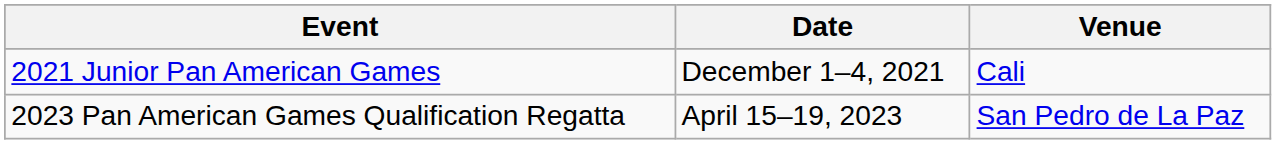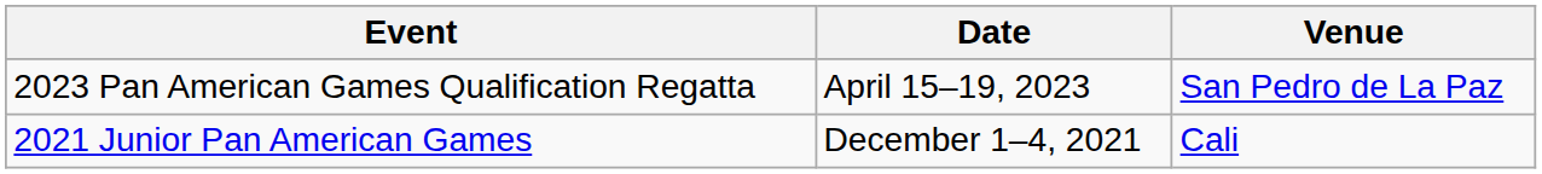 <table class="wikitable" width=720>
 <tr>
 <th>Event</th>
 <th>Date</th>
 <th>Venue</th>
 </tr>
 <tr>
+<td>2023 Pan American Games Qualification Regatta</td>
+<td>April 15–19, 2023</td>
+<td> <a href='#'>San Pedro de La Paz</a></td>
+</tr>
+<tr>
 <td><a href='#'>2021 Junior Pan American Games</a></td>
 <td>December 1–4, 2021</td>
 <td> <a href='#'>Cali</a></td>
 </tr>
-<tr>
-<td>2023 Pan American Games Qualification Regatta</td>
-<td>April 15–19, 2023</td>
-<td> <a href='#'>San Pedro de La Paz</a></td>
-</tr>
 </table>
